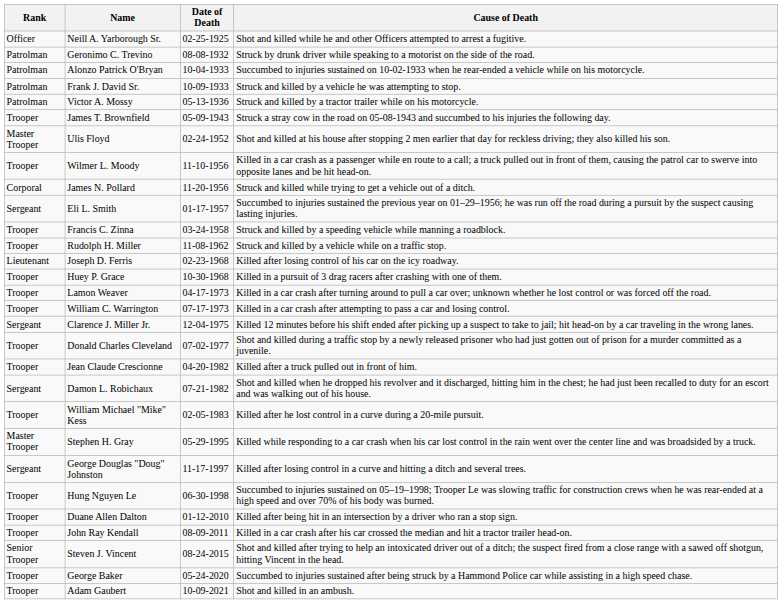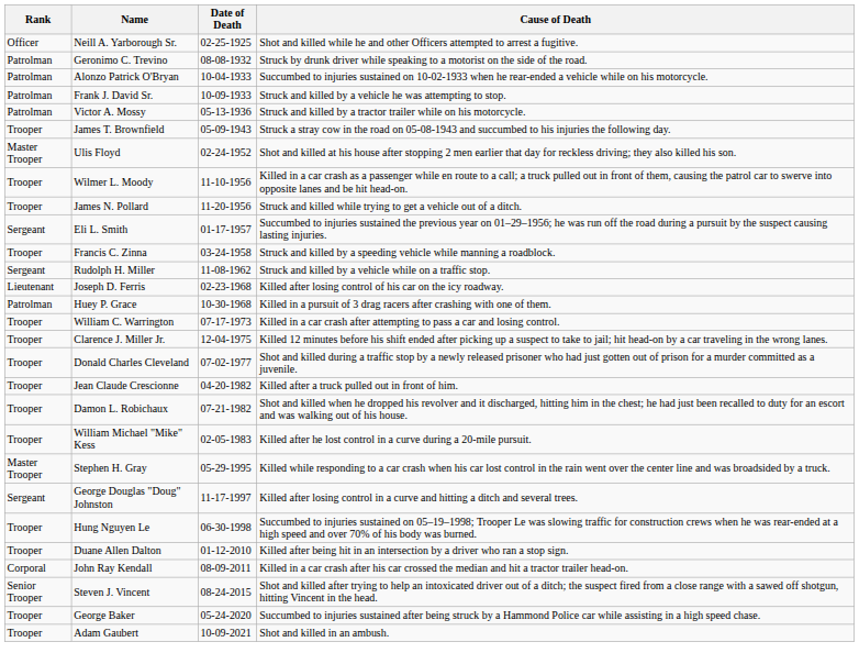 <table class="wikitable">
 <tr>
 <th>Rank</th>
 <th>Name</th>
 <th>Date of Death</th>
 <th>Cause of Death</th>
 </tr>
 <tr>
 <td>Officer</td>
 <td>Neill A. Yarborough Sr.</td>
 <td>02-25-1925</td>
 <td>Shot and killed while he and other Officers attempted to arrest a fugitive.</td>
 </tr>
 <tr>
 <td>Patrolman</td>
 <td>Geronimo C. Trevino</td>
 <td>08-08-1932</td>
 <td>Struck by drunk driver while speaking to a motorist on the side of the road.</td>
 </tr>
 <tr>
 <td>Patrolman</td>
 <td>Alonzo Patrick O'Bryan</td>
 <td>10-04-1933</td>
 <td>Succumbed to injuries sustained on 10-02-1933 when he rear-ended a vehicle while on his motorcycle.</td>
 </tr>
 <tr>
 <td>Patrolman</td>
 <td>Frank J. David Sr.</td>
 <td>10-09-1933</td>
 <td>Struck and killed by a vehicle he was attempting to stop.</td>
 </tr>
 <tr>
 <td>Patrolman</td>
 <td>Victor A. Mossy</td>
 <td>05-13-1936</td>
 <td>Struck and killed by a tractor trailer while on his motorcycle.</td>
 </tr>
 <tr>
 <td>Trooper</td>
 <td>James T. Brownfield</td>
 <td>05-09-1943</td>
 <td>Struck a stray cow in the road on 05-08-1943 and succumbed to his injuries the following day.</td>
 </tr>
 <tr>
 <td>Master Trooper</td>
 <td>Ulis Floyd</td>
 <td>02-24-1952</td>
 <td>Shot and killed at his house after stopping 2 men earlier that day for reckless driving; they also killed his son.</td>
 </tr>
 <tr>
 <td>Trooper</td>
 <td>Wilmer L. Moody</td>
 <td>11-10-1956</td>
 <td>Killed in a car crash as a passenger while en route to a call; a truck pulled out in front of them, causing the patrol car to swerve into opposite lanes and be hit head-on.</td>
 </tr>
 <tr>
-<td>Corporal</td>
+<td>Trooper</td>
 <td>James N. Pollard</td>
 <td>11-20-1956</td>
 <td>Struck and killed while trying to get a vehicle out of a ditch.</td>
 </tr>
 <tr>
 <td>Sergeant</td>
 <td>Eli L. Smith</td>
 <td>01-17-1957</td>
 <td>Succumbed to injuries sustained the previous year on 01–29–1956; he was run off the road during a pursuit by the suspect causing lasting injuries.</td>
 </tr>
 <tr>
 <td>Trooper</td>
 <td>Francis C. Zinna</td>
 <td>03-24-1958</td>
 <td>Struck and killed by a speeding vehicle while manning a roadblock.</td>
 </tr>
 <tr>
-<td>Trooper</td>
+<td>Sergeant</td>
 <td>Rudolph H. Miller</td>
 <td>11-08-1962</td>
 <td>Struck and killed by a vehicle while on a traffic stop.</td>
 </tr>
 <tr>
 <td>Lieutenant</td>
 <td>Joseph D. Ferris</td>
 <td>02-23-1968</td>
 <td>Killed after losing control of his car on the icy roadway.</td>
 </tr>
 <tr>
-<td>Trooper</td>
+<td>Patrolman</td>
 <td>Huey P. Grace</td>
 <td>10-30-1968</td>
 <td>Killed in a pursuit of 3 drag racers after crashing with one of them.</td>
-</tr>
-<tr>
-<td>Trooper</td>
-<td>Lamon Weaver</td>
-<td>04-17-1973</td>
-<td>Killed in a car crash after turning around to pull a car over; unknown whether he lost control or was forced off the road.</td>
 </tr>
 <tr>
 <td>Trooper</td>
 <td>William C. Warrington</td>
 <td>07-17-1973</td>
 <td>Killed in a car crash after attempting to pass a car and losing control.</td>
 </tr>
 <tr>
-<td>Sergeant</td>
+<td>Trooper</td>
 <td>Clarence J. Miller Jr.</td>
 <td>12-04-1975</td>
 <td>Killed 12 minutes before his shift ended after picking up a suspect to take to jail; hit head-on by a car traveling in the wrong lanes.</td>
 </tr>
 <tr>
 <td>Trooper</td>
 <td>Donald Charles Cleveland</td>
 <td>07-02-1977</td>
 <td>Shot and killed during a traffic stop by a newly released prisoner who had just gotten out of prison for a murder committed as a juvenile.</td>
 </tr>
 <tr>
 <td>Trooper</td>
 <td>Jean Claude Crescionne</td>
 <td>04-20-1982</td>
 <td>Killed after a truck pulled out in front of him.</td>
 </tr>
 <tr>
-<td>Sergeant</td>
+<td>Trooper</td>
 <td>Damon L. Robichaux</td>
 <td>07-21-1982</td>
 <td>Shot and killed when he dropped his revolver and it discharged, hitting him in the chest; he had just been recalled to duty for an escort and was walking out of his house.</td>
 </tr>
 <tr>
 <td>Trooper</td>
 <td>William Michael "Mike" Kess</td>
 <td>02-05-1983</td>
 <td>Killed after he lost control in a curve during a 20-mile pursuit.</td>
 </tr>
 <tr>
 <td>Master Trooper</td>
 <td>Stephen H. Gray</td>
 <td>05-29-1995</td>
 <td>Killed while responding to a car crash when his car lost control in the rain went over the center line and was broadsided by a truck.</td>
 </tr>
 <tr>
 <td>Sergeant</td>
 <td>George Douglas "Doug" Johnston</td>
 <td>11-17-1997</td>
 <td>Killed after losing control in a curve and hitting a ditch and several trees.</td>
 </tr>
 <tr>
 <td>Trooper</td>
 <td>Hung Nguyen Le</td>
 <td>06-30-1998</td>
 <td>Succumbed to injuries sustained on 05–19–1998; Trooper Le was slowing traffic for construction crews when he was rear-ended at a high speed and over 70% of his body was burned.</td>
 </tr>
 <tr>
 <td>Trooper</td>
 <td>Duane Allen Dalton</td>
 <td>01-12-2010</td>
 <td>Killed after being hit in an intersection by a driver who ran a stop sign.</td>
 </tr>
 <tr>
-<td>Trooper</td>
+<td>Corporal</td>
 <td>John Ray Kendall</td>
 <td>08-09-2011</td>
 <td>Killed in a car crash after his car crossed the median and hit a tractor trailer head-on.</td>
 </tr>
 <tr>
 <td>Senior Trooper</td>
 <td>Steven J. Vincent</td>
 <td>08-24-2015</td>
 <td>Shot and killed after trying to help an intoxicated driver out of a ditch; the suspect fired from a close range with a sawed off shotgun, hitting Vincent in the head.</td>
 </tr>
 <tr>
 <td>Trooper</td>
 <td>George Baker</td>
 <td>05-24-2020</td>
 <td>Succumbed to injuries sustained after being struck by a Hammond Police car while assisting in a high speed chase.</td>
 </tr>
 <tr>
 <td>Trooper</td>
 <td>Adam Gaubert</td>
 <td>10-09-2021</td>
 <td>Shot and killed in an ambush.</td>
 </tr>
 </table>
